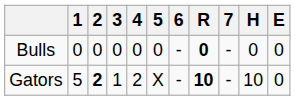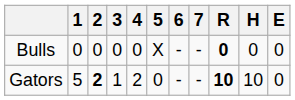 <table align = right border="2" cellpadding="4" cellspacing="0" style="margin: 1em 1em 1em 1em; background: #F9F9F9; border: 1px #aaa solid; border-collapse: collapse;">
 <tr align=center style="background: #F2F2F2;">
 <th></th>
 <th>1</th>
 <th>2</th>
 <th>3</th>
 <th>4</th>
 <th>5</th>
 <th>6</th>
+<th>7</th>
 <th>R</th>
-<th>7</th>
 <th>H</th>
 <th>E</th>
 </tr>
 <tr align=center>
 <td>Bulls</td>
 <td>0</td>
 <td>0</td>
 <td>0</td>
 <td>0</td>
-<td>0</td>
+<td>X</td>
+<td>-</td>
 <td>-</td>
 <td><strong>0</strong></td>
-<td>-</td>
 <td>0</td>
 <td>0</td>
 </tr>
 <tr align=center>
 <td>Gators</td>
 <td>5</td>
 <td><strong>2</strong></td>
 <td>1</td>
 <td>2</td>
-<td>X</td>
+<td>0</td>
+<td>-</td>
 <td>-</td>
 <td><strong>10</strong></td>
-<td>-</td>
 <td>10</td>
 <td>0</td>
 </tr>
 </table>
